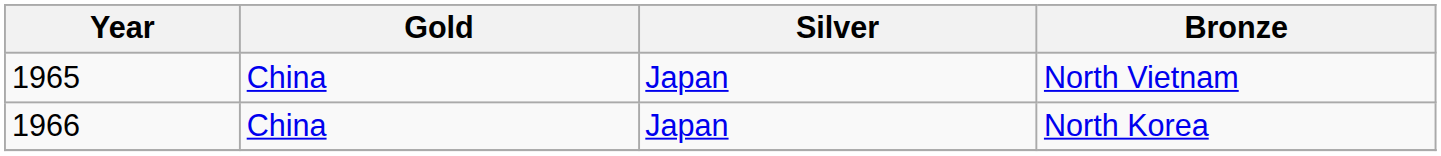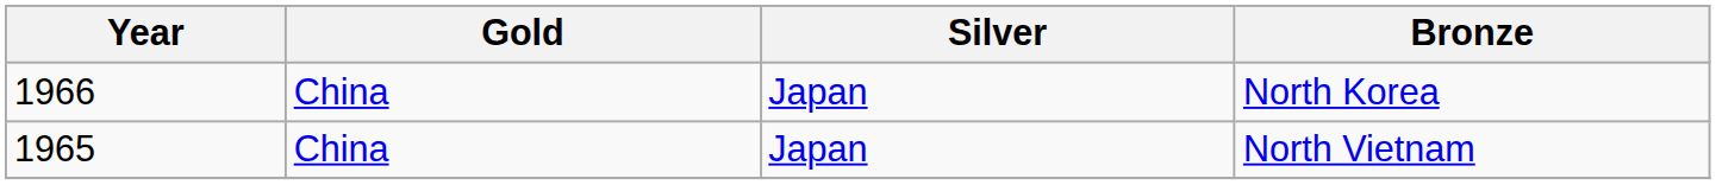 <table class="wikitable" style="text-align: left; width: 750px;">
 <tr>
 <th width="100">Year</th>
 <th width="175">Gold</th>
 <th width="175">Silver</th>
 <th width="175">Bronze</th>
 </tr>
 <tr>
+<td>1966</td>
+<td> <a href='#'>China</a></td>
+<td> <a href='#'>Japan</a></td>
+<td> <a href='#'>North Korea</a></td>
+</tr>
+<tr>
 <td>1965</td>
 <td> <a href='#'>China</a></td>
 <td> <a href='#'>Japan</a></td>
 <td> <a href='#'>North Vietnam</a></td>
 </tr>
 <tr>
-<td>1966</td>
-<td> <a href='#'>China</a></td>
-<td> <a href='#'>Japan</a></td>
-<td> <a href='#'>North Korea</a></td>
-</tr>
-<tr>
 </tr>
 </table>
